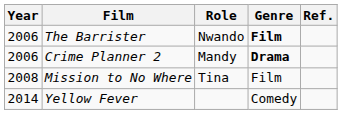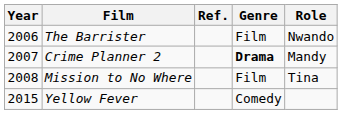 <table class="wikitable">
 <tr>
 <th>Year</th>
 <th>Film</th>
+<th>Ref.</th>
+<th>Genre</th>
 <th>Role</th>
-<th>Genre</th>
-<th>Ref.</th>
 </tr>
 <tr>
 <td>2006</td>
 <td><em>The Barrister</em></td>
+<td></td>
+<td>Film</td>
 <td>Nwando</td>
-<td><strong>Film</strong></td>
-<td></td>
 </tr>
 <tr>
-<td>2006</td>
+<td>2007</td>
 <td><em>Crime Planner 2</em></td>
+<td></td>
+<td><strong>Drama</strong></td>
 <td>Mandy</td>
-<td><strong>Drama</strong></td>
-<td></td>
 </tr>
 <tr>
 <td>2008</td>
 <td><em>Mission to No Where</em></td>
+<td></td>
+<td>Film</td>
 <td>Tina</td>
-<td>Film</td>
-<td></td>
 </tr>
 <tr>
-<td>2014</td>
+<td>2015</td>
 <td><em>Yellow Fever</em></td>
 <td></td>
 <td>Comedy</td>
 <td></td>
 </tr>
 </table>
